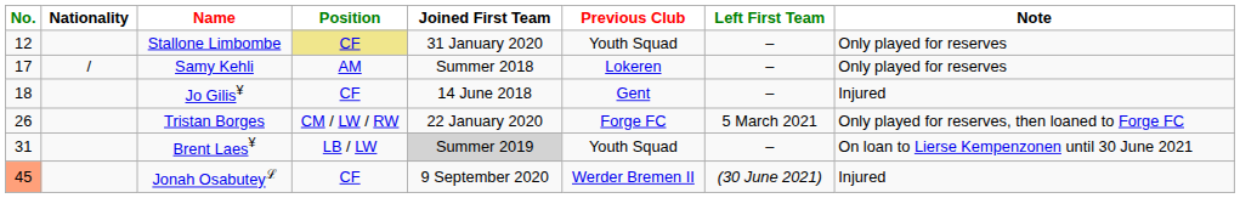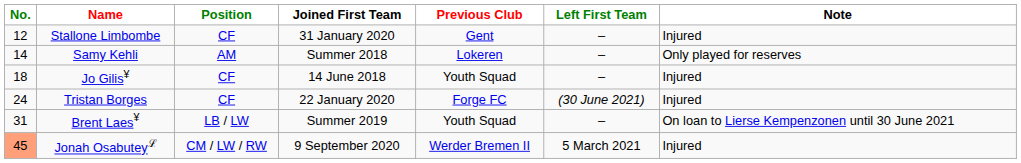 <table class="wikitable" style="text-align: center; font-size:90%" width=90%>
 <tr>
 <th style="background: #ffffff; color:green">No.</th>
-<th style="background: #ffffff; color:black">Nationality</th>
 <th style="background: #ffffff; color:red">Name</th>
 <th style="background: #ffffff; color:green">Position</th>
 <th style="background: #ffffff; color:black">Joined First Team</th>
 <th style="background: #ffffff; color:red">Previous Club</th>
 <th style="background: #ffffff; color:green">Left First Team</th>
 <th style="background: #ffffff; color:black">Note</th>
 </tr>
 <tr>
 <td>12</td>
-<td></td>
 <td><a href='#'>Stallone Limbombe</a></td>
-<td style="background: khaki;"><a href='#'>CF</a></td>
+<td><a href='#'>CF</a></td>
 <td>31 January 2020</td>
-<td>Youth Squad</td>
+<td> <a href='#'>Gent</a></td>
 <td>–</td>
-<td align="left">Only played for reserves</td>
+<td align="left">Injured</td>
 </tr>
 <tr>
-<td>17</td>
-<td> / </td>
+<td>14</td>
 <td><a href='#'>Samy Kehli</a></td>
 <td><a href='#'>AM</a></td>
 <td>Summer 2018</td>
 <td> <a href='#'>Lokeren</a></td>
 <td>–</td>
 <td align="left">Only played for reserves</td>
 </tr>
 <tr>
 <td>18</td>
-<td></td>
 <td><a href='#'>Jo Gilis</a><sup>¥</sup></td>
 <td><a href='#'>CF</a></td>
 <td>14 June 2018</td>
-<td> <a href='#'>Gent</a></td>
+<td>Youth Squad</td>
 <td>–</td>
 <td align="left">Injured</td>
 </tr>
 <tr>
-<td>26</td>
-<td></td>
+<td>24</td>
 <td><a href='#'>Tristan Borges</a></td>
-<td><a href='#'>CM</a> / <a href='#'>LW</a> / <a href='#'>RW</a></td>
+<td><a href='#'>CF</a></td>
 <td>22 January 2020</td>
 <td> <a href='#'>Forge FC</a></td>
-<td>5 March 2021</td>
-<td align="left">Only played for reserves, then loaned to  <a href='#'>Forge FC</a></td>
+<td><em>(30 June 2021)</em></td>
+<td align="left">Injured</td>
 </tr>
 <tr>
 <td>31</td>
-<td></td>
 <td><a href='#'>Brent Laes</a><sup>¥</sup></td>
 <td><a href='#'>LB</a> / <a href='#'>LW</a></td>
-<td style="background: lightgrey;">Summer 2019</td>
+<td>Summer 2019</td>
 <td>Youth Squad</td>
 <td>–</td>
 <td align="left">On loan to  <a href='#'>Lierse Kempenzonen</a> until 30 June 2021</td>
 </tr>
 <tr>
 <td style="background: lightsalmon;">45</td>
-<td></td>
 <td><a href='#'>Jonah Osabutey</a><sup>ℒ</sup></td>
-<td><a href='#'>CF</a></td>
+<td><a href='#'>CM</a> / <a href='#'>LW</a> / <a href='#'>RW</a></td>
 <td>9 September 2020</td>
 <td> <a href='#'>Werder Bremen II</a></td>
-<td><em>(30 June 2021)</em></td>
+<td>5 March 2021</td>
 <td align="left">Injured</td>
 </tr>
 </table>
